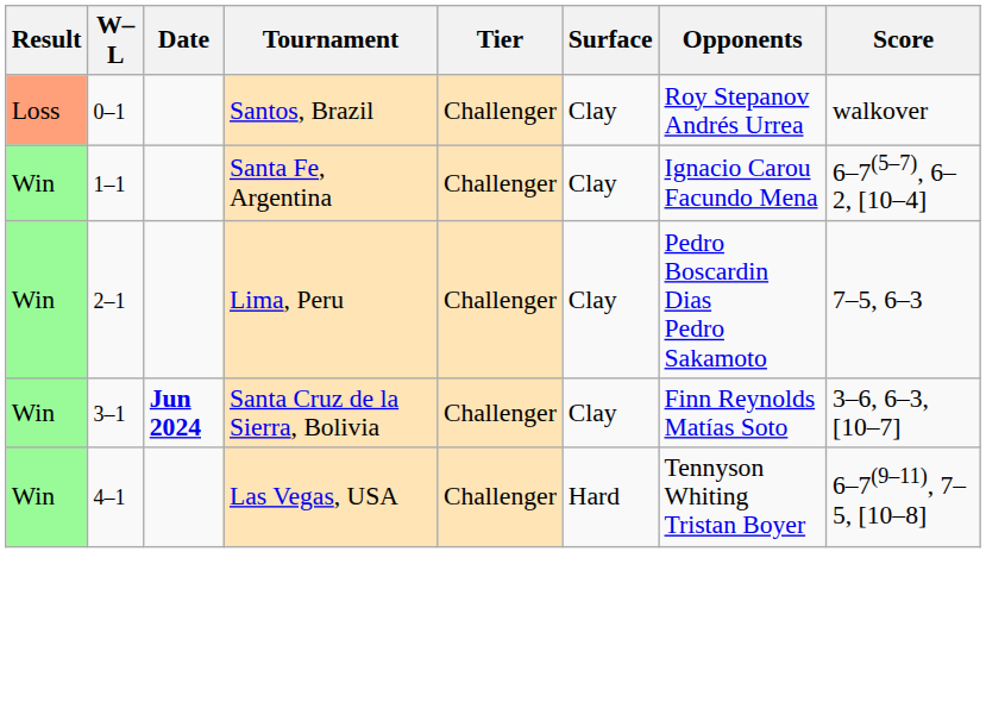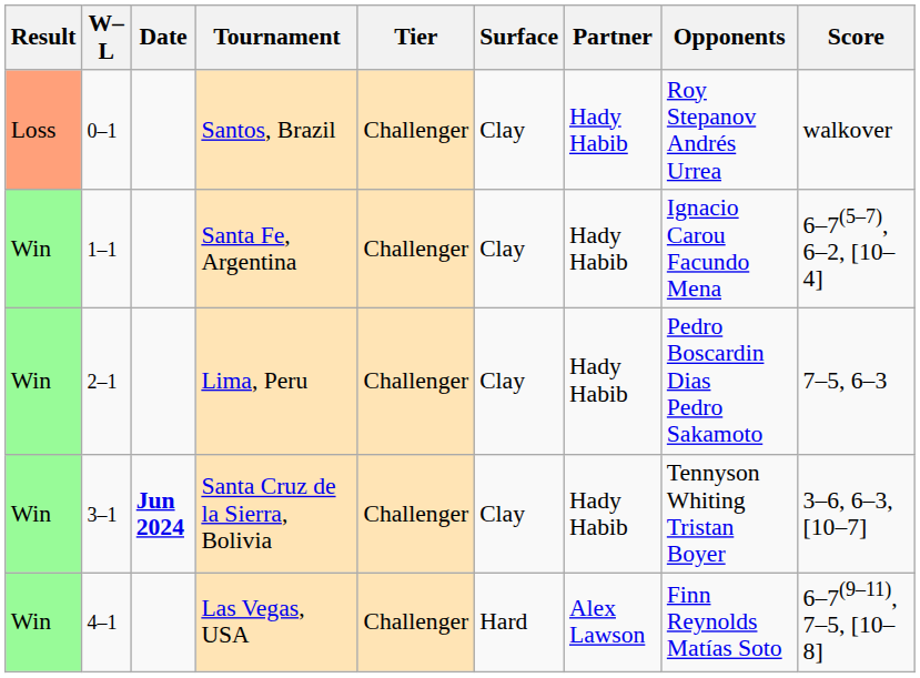 <table class="sortable wikitable">
 <tr>
 <th>Result</th>
 <th class="unsortable">W–L</th>
 <th>Date</th>
 <th>Tournament</th>
 <th>Tier</th>
 <th>Surface</th>
+<th>Partner</th>
 <th>Opponents</th>
 <th class="unsortable">Score</th>
 </tr>
 <tr>
 <td bgcolor=FFA07A>Loss</td>
 <td><small>0–1</small></td>
 <td><a href='#'></a></td>
 <td style="background:moccasin;"><a href='#'>Santos</a>, Brazil</td>
 <td style="background:moccasin;">Challenger</td>
 <td>Clay</td>
+<td> <a href='#'>Hady Habib</a></td>
 <td> <a href='#'>Roy Stepanov</a><br> <a href='#'>Andrés Urrea</a></td>
 <td>walkover</td>
 </tr>
 <tr>
 <td bgcolor=98FB98>Win</td>
 <td><small>1–1</small></td>
 <td><a href='#'></a></td>
 <td style="background:moccasin;"><a href='#'>Santa Fe</a>, Argentina</td>
 <td style="background:moccasin;">Challenger</td>
 <td>Clay</td>
+<td> Hady Habib</td>
 <td> <a href='#'>Ignacio Carou</a><br> <a href='#'>Facundo Mena</a></td>
 <td>6–7<sup>(5–7)</sup>, 6–2, [10–4]</td>
 </tr>
 <tr>
 <td bgcolor=98FB98>Win</td>
 <td><small>2–1</small></td>
 <td><a href='#'></a></td>
 <td style="background:moccasin;"><a href='#'>Lima</a>, Peru</td>
 <td style="background:moccasin;">Challenger</td>
 <td>Clay</td>
+<td> Hady Habib</td>
 <td> <a href='#'>Pedro Boscardin Dias</a><br> <a href='#'>Pedro Sakamoto</a></td>
 <td>7–5, 6–3</td>
 </tr>
 <tr>
 <td bgcolor=98FB98>Win</td>
 <td><small>3–1</small></td>
 <td><strong><a href='#'>Jun 2024</a></strong></td>
 <td style="background:moccasin;"><a href='#'>Santa Cruz de la Sierra</a>, Bolivia</td>
 <td style="background:moccasin;">Challenger</td>
 <td>Clay</td>
-<td> <a href='#'>Finn Reynolds</a><br> <a href='#'>Matías Soto</a></td>
+<td> Hady Habib</td>
+<td> Tennyson Whiting<br> <a href='#'>Tristan Boyer</a></td>
 <td>3–6, 6–3, [10–7]</td>
 </tr>
 <tr>
 <td bgcolor=98FB98>Win</td>
 <td><small>4–1</small></td>
 <td><a href='#'></a></td>
 <td bgcolor=moccasin><a href='#'>Las Vegas</a>, USA</td>
 <td bgcolor=moccasin>Challenger</td>
 <td>Hard</td>
-<td> Tennyson Whiting<br> <a href='#'>Tristan Boyer</a></td>
+<td> <a href='#'>Alex Lawson</a></td>
+<td> <a href='#'>Finn Reynolds</a><br> <a href='#'>Matías Soto</a></td>
 <td>6–7<sup>(9–11)</sup>, 7–5, [10–8]</td>
 </tr>
 </table>
